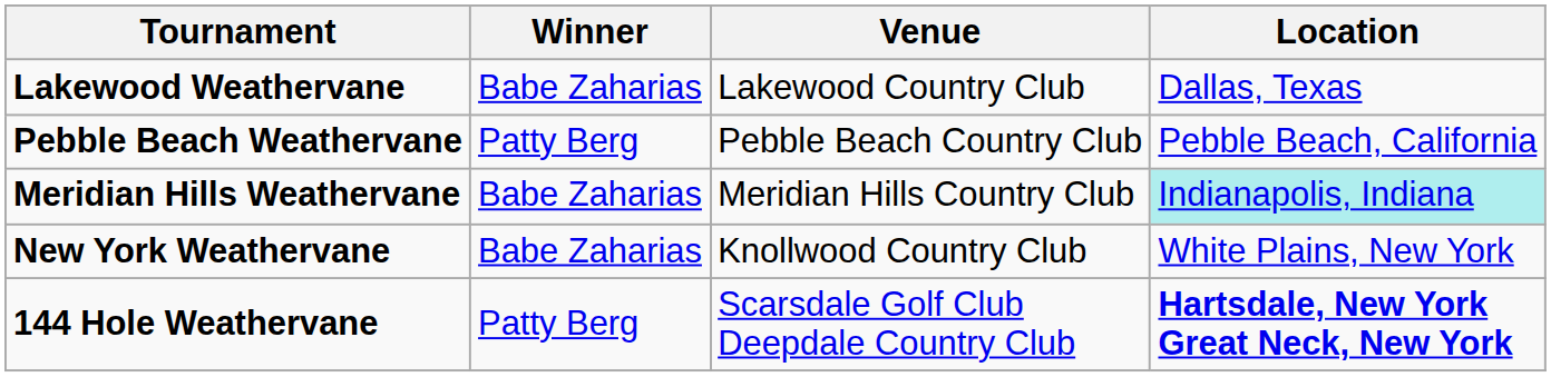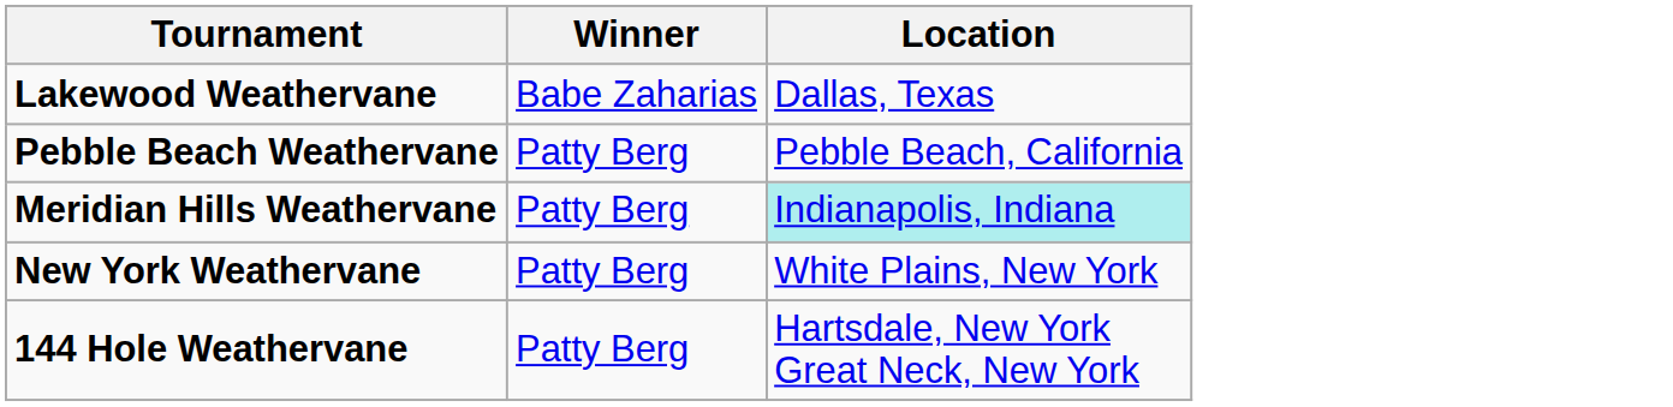 <table class=wikitable>
 <tr>
 <th>Tournament</th>
 <th>Winner</th>
-<th>Venue</th>
 <th>Location</th>
 </tr>
 <tr>
 <td><strong>Lakewood Weathervane</strong></td>
 <td><a href='#'>Babe Zaharias</a></td>
-<td>Lakewood Country Club</td>
 <td><a href='#'>Dallas, Texas</a></td>
 </tr>
 <tr>
 <td><strong>Pebble Beach Weathervane</strong></td>
 <td><a href='#'>Patty Berg</a></td>
-<td>Pebble Beach Country Club</td>
 <td><a href='#'>Pebble Beach, California</a></td>
 </tr>
 <tr>
 <td><strong>Meridian Hills Weathervane</strong></td>
-<td><a href='#'>Babe Zaharias</a></td>
-<td>Meridian Hills Country Club</td>
+<td><a href='#'>Patty Berg</a></td>
 <td style="background: paleturquoise;"><a href='#'>Indianapolis, Indiana</a></td>
 </tr>
 <tr>
 <td><strong>New York Weathervane</strong></td>
-<td><a href='#'>Babe Zaharias</a></td>
-<td>Knollwood Country Club</td>
+<td><a href='#'>Patty Berg</a></td>
 <td><a href='#'>White Plains, New York</a></td>
 </tr>
 <tr>
 <td><strong>144 Hole Weathervane</strong></td>
 <td><a href='#'>Patty Berg</a></td>
-<td><a href='#'>Scarsdale Golf Club</a><br><a href='#'>Deepdale Country Club</a></td>
-<td><strong><a href='#'>Hartsdale, New York</a><br><a href='#'>Great Neck, New York</a></strong></td>
+<td><a href='#'>Hartsdale, New York</a><br><a href='#'>Great Neck, New York</a></td>
 </tr>
 </table>
